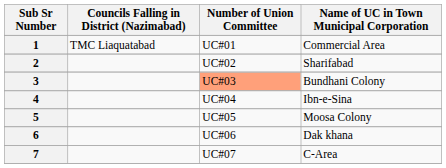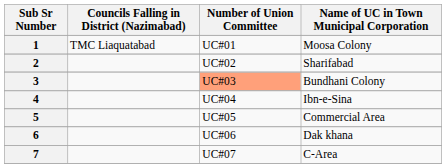 <table class="wikitable">
 <tr>
 <th>Sub Sr Number</th>
 <th>Councils Falling in District (Nazimabad)</th>
 <th>Number of  Union Committee</th>
 <th>Name of UC in Town Municipal Corporation</th>
 </tr>
 <tr>
 </tr>
 <tr>
 </tr>
 <tr>
 </tr>
 <tr>
 </tr>
 <tr>
 </tr>
 <tr>
 </tr>
 <tr>
 </tr>
 <tr>
 </tr>
 <tr>
 <th>1</th>
 <td>TMC Liaquatabad</td>
 <td>UC#01</td>
-<td>Commercial Area</td>
+<td>Moosa Colony</td>
 </tr>
 <tr>
 </tr>
 <tr>
 </tr>
 <tr>
 </tr>
 <tr>
 </tr>
 <tr>
 </tr>
 <tr>
 </tr>
 <tr>
 <th>2</th>
 <td></td>
 <td>UC#02</td>
 <td>Sharifabad</td>
 </tr>
 <tr>
 </tr>
 <tr>
 </tr>
 <tr>
 </tr>
 <tr>
 </tr>
 <tr>
 </tr>
 <tr>
 </tr>
 <tr>
 <th>3</th>
 <td></td>
 <td style="background: lightsalmon;">UC#03</td>
 <td>Bundhani Colony</td>
 </tr>
 <tr>
 </tr>
 <tr>
 </tr>
 <tr>
 </tr>
 <tr>
 </tr>
 <tr>
 </tr>
 <tr>
 </tr>
 <tr>
 <th>4</th>
 <td></td>
 <td>UC#04</td>
 <td>Ibn-e-Sina</td>
 </tr>
 <tr>
 </tr>
 <tr>
 </tr>
 <tr>
 </tr>
 <tr>
 </tr>
 <tr>
 </tr>
 <tr>
 </tr>
 <tr>
 <th>5</th>
 <td></td>
 <td>UC#05</td>
-<td>Moosa Colony</td>
+<td>Commercial Area</td>
 </tr>
 <tr>
 </tr>
 <tr>
 </tr>
 <tr>
 </tr>
 <tr>
 </tr>
 <tr>
 </tr>
 <tr>
 </tr>
 <tr>
 <th>6</th>
 <td></td>
 <td>UC#06</td>
 <td>Dak khana</td>
 </tr>
 <tr>
 </tr>
 <tr>
 </tr>
 <tr>
 </tr>
 <tr>
 </tr>
 <tr>
 </tr>
 <tr>
 </tr>
 <tr>
 <th>7</th>
 <td></td>
 <td>UC#07</td>
 <td>C-Area</td>
 </tr>
 <tr>
 </tr>
 <tr>
 </tr>
 <tr>
 </tr>
 <tr>
 </tr>
 <tr>
 </tr>
 <tr>
 </tr>
 <tr>
 </tr>
 </table>
